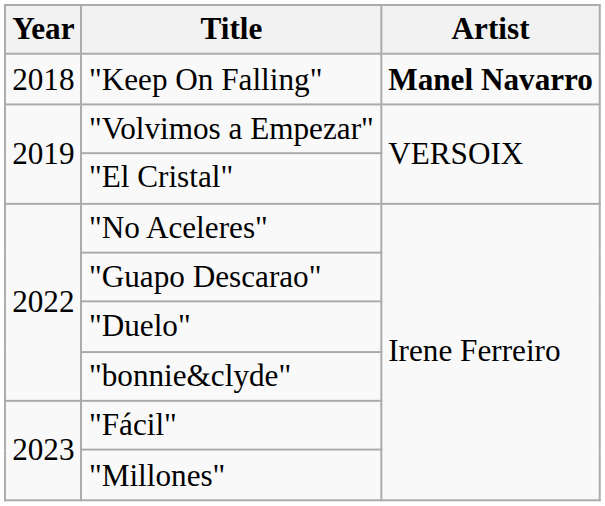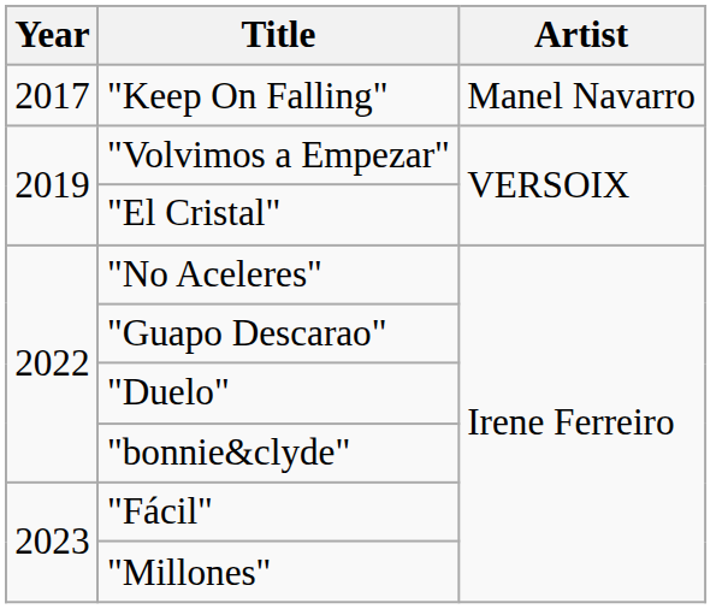 <table class="wikitable">
 <tr>
 <th>Year</th>
 <th>Title</th>
 <th>Artist</th>
 </tr>
 <tr>
-<td>2018</td>
+<td>2017</td>
 <td>"Keep On Falling"</td>
-<td><strong>Manel Navarro</strong></td>
+<td>Manel Navarro</td>
 </tr>
 <tr>
 <td rowspan="2">2019</td>
 <td>"Volvimos a Empezar"</td>
 <td rowspan=2>VERSOIX</td>
 </tr>
 <tr>
 <td>"El Cristal"</td>
 </tr>
 <tr>
 <td rowspan="4">2022</td>
 <td>"No Aceleres"</td>
 <td rowspan="6">Irene Ferreiro</td>
 </tr>
 <tr>
 <td>"Guapo Descarao"</td>
 </tr>
 <tr>
 <td>"Duelo"</td>
 </tr>
 <tr>
 <td>"bonnie&clyde"</td>
 </tr>
 <tr>
 <td rowspan="2">2023</td>
 <td>"Fácil"</td>
 </tr>
 <tr>
 <td>"Millones"</td>
 </tr>
 </table>
